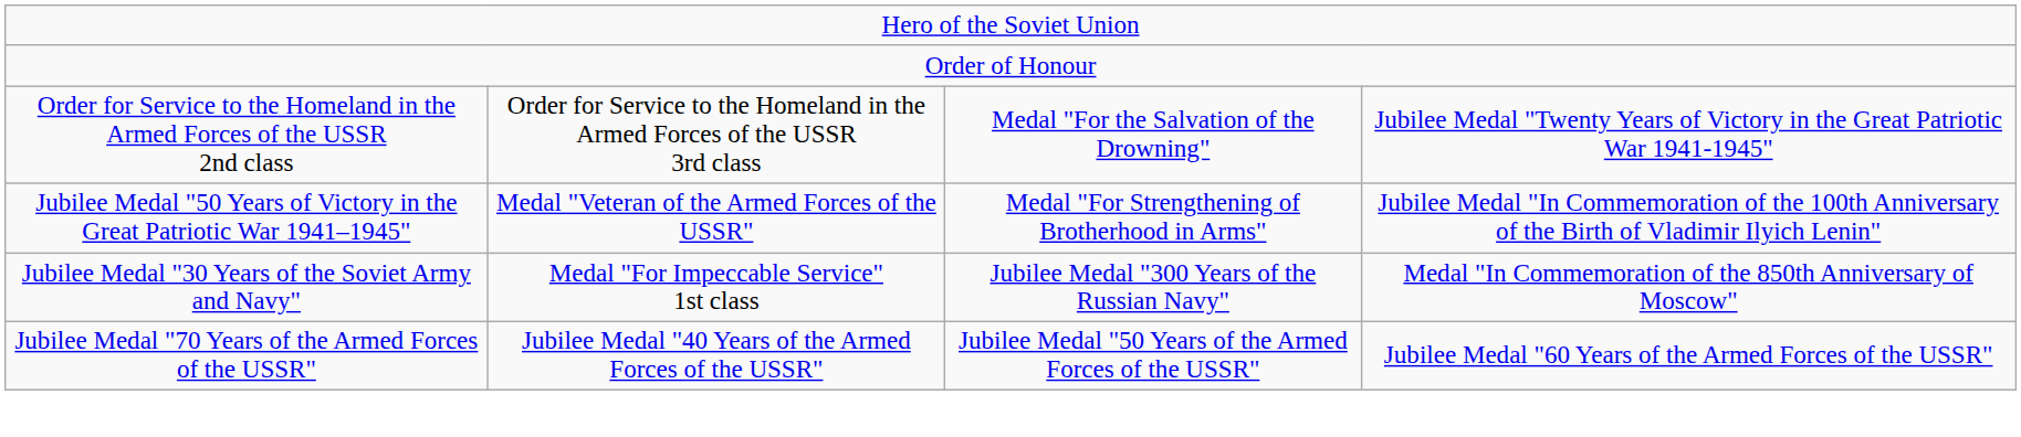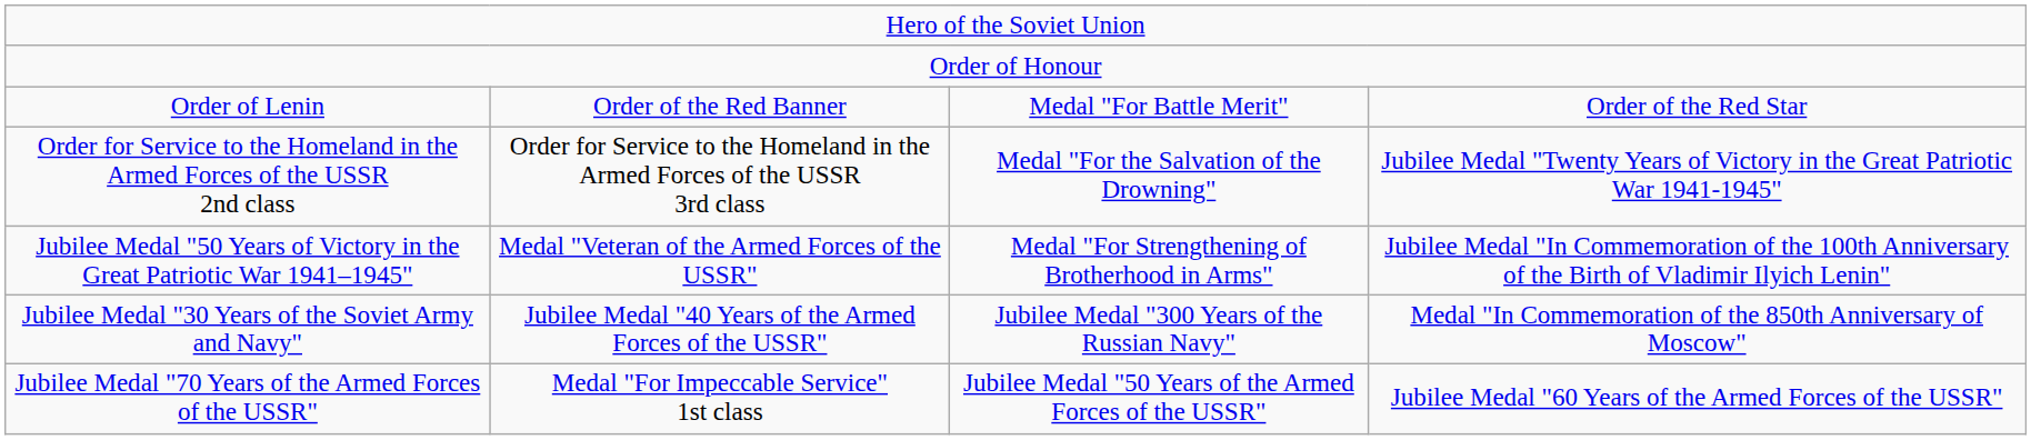 <table class="wikitable" style="margin:1em auto; text-align:center;">
 <tr>
 <td colspan="4"><a href='#'>Hero of the Soviet Union</a></td>
 </tr>
 <tr>
 <td colspan="4"><a href='#'>Order of Honour</a></td>
+</tr>
+<tr>
+<td><a href='#'>Order of Lenin</a></td>
+<td><a href='#'>Order of the Red Banner</a></td>
+<td><a href='#'>Medal "For Battle Merit"</a></td>
+<td><a href='#'>Order of the Red Star</a></td>
 </tr>
 <tr>
 <td><a href='#'>Order for Service to the Homeland in the Armed Forces of the USSR</a><br>2nd class</td>
 <td>Order for Service to the Homeland in the Armed Forces of the USSR<br>3rd class</td>
 <td><a href='#'>Medal "For the Salvation of the Drowning"</a></td>
 <td><a href='#'>Jubilee Medal "Twenty Years of Victory in the Great Patriotic War 1941-1945"</a></td>
 </tr>
 <tr>
 <td><a href='#'>Jubilee Medal "50 Years of Victory in the Great Patriotic War 1941–1945"</a></td>
 <td><a href='#'>Medal "Veteran of the Armed Forces of the USSR"</a></td>
 <td><a href='#'>Medal "For Strengthening of Brotherhood in Arms"</a></td>
 <td><a href='#'>Jubilee Medal "In Commemoration of the 100th Anniversary of the Birth of Vladimir Ilyich Lenin"</a></td>
 </tr>
 <tr>
 <td><a href='#'>Jubilee Medal "30 Years of the Soviet Army and Navy"</a></td>
-<td><a href='#'>Medal "For Impeccable Service"</a><br>1st class</td>
+<td><a href='#'>Jubilee Medal "40 Years of the Armed Forces of the USSR"</a></td>
 <td><a href='#'>Jubilee Medal "300 Years of the Russian Navy"</a></td>
 <td><a href='#'>Medal "In Commemoration of the 850th Anniversary of Moscow"</a></td>
 </tr>
 <tr>
 <td><a href='#'>Jubilee Medal "70 Years of the Armed Forces of the USSR"</a></td>
-<td><a href='#'>Jubilee Medal "40 Years of the Armed Forces of the USSR"</a></td>
+<td><a href='#'>Medal "For Impeccable Service"</a><br>1st class</td>
 <td><a href='#'>Jubilee Medal "50 Years of the Armed Forces of the USSR"</a></td>
 <td><a href='#'>Jubilee Medal "60 Years of the Armed Forces of the USSR"</a></td>
 </tr>
 </table>
